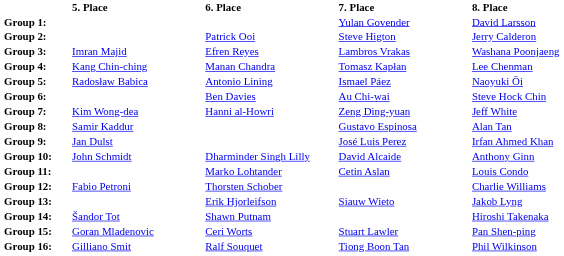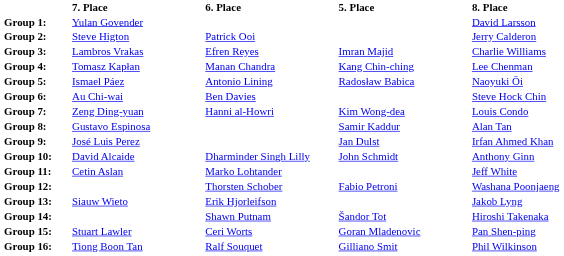 <table>
 <tr>
 <th style="width:6em"></th>
+<th style="width:12em" align="left">7. Place</th>
+<th style="width:12em" align="left">6. Place</th>
 <th style="width:12em" align="left">5. Place</th>
-<th style="width:12em" align="left">6. Place</th>
-<th style="width:12em" align="left">7. Place</th>
 <th style="width:12em" align="left">8. Place</th>
 </tr>
 <tr>
 <td><strong>Group 1:</strong></td>
+<td> <a href='#'>Yulan Govender</a></td>
 <td> </td>
 <td> </td>
-<td> <a href='#'>Yulan Govender</a></td>
 <td> <a href='#'>David Larsson</a></td>
 </tr>
 <tr>
 <td><strong>Group 2:</strong></td>
+<td> <a href='#'>Steve Higton</a></td>
+<td> <a href='#'>Patrick Ooi</a></td>
 <td> </td>
-<td> <a href='#'>Patrick Ooi</a></td>
-<td> <a href='#'>Steve Higton</a></td>
 <td> <a href='#'>Jerry Calderon</a></td>
 </tr>
 <tr>
 <td><strong>Group 3:</strong></td>
+<td> <a href='#'>Lambros Vrakas</a></td>
+<td> <a href='#'>Efren Reyes</a></td>
 <td> <a href='#'>Imran Majid</a></td>
-<td> <a href='#'>Efren Reyes</a></td>
-<td> <a href='#'>Lambros Vrakas</a></td>
-<td> <a href='#'>Washana Poonjaeng</a></td>
+<td> <a href='#'>Charlie Williams</a></td>
 </tr>
 <tr>
 <td><strong>Group 4:</strong></td>
+<td> <a href='#'>Tomasz Kapłan</a></td>
+<td> <a href='#'>Manan Chandra</a></td>
 <td> <a href='#'>Kang Chin-ching</a></td>
-<td> <a href='#'>Manan Chandra</a></td>
-<td> <a href='#'>Tomasz Kapłan</a></td>
 <td> <a href='#'>Lee Chenman</a></td>
 </tr>
 <tr>
 <td><strong>Group 5:</strong></td>
+<td> <a href='#'>Ismael Páez</a></td>
+<td> <a href='#'>Antonio Lining</a></td>
 <td> <a href='#'>Radosław Babica</a></td>
-<td> <a href='#'>Antonio Lining</a></td>
-<td> <a href='#'>Ismael Páez</a></td>
 <td> <a href='#'>Naoyuki Ōi</a></td>
 </tr>
 <tr>
 <td><strong>Group 6:</strong></td>
+<td> <a href='#'>Au Chi-wai</a></td>
+<td> <a href='#'>Ben Davies</a></td>
 <td> </td>
-<td> <a href='#'>Ben Davies</a></td>
-<td> <a href='#'>Au Chi-wai</a></td>
 <td> <a href='#'>Steve Hock Chin</a></td>
 </tr>
 <tr>
 <td><strong>Group 7:</strong></td>
+<td> <a href='#'>Zeng Ding-yuan</a></td>
+<td> <a href='#'>Hanni al-Howri</a></td>
 <td> <a href='#'>Kim Wong-dea</a></td>
-<td> <a href='#'>Hanni al-Howri</a></td>
-<td> <a href='#'>Zeng Ding-yuan</a></td>
-<td> <a href='#'>Jeff White</a></td>
+<td> <a href='#'>Louis Condo</a></td>
 </tr>
 <tr>
 <td><strong>Group 8:</strong></td>
+<td> <a href='#'>Gustavo Espinosa</a></td>
+<td> </td>
 <td> <a href='#'>Samir Kaddur</a></td>
-<td> </td>
-<td> <a href='#'>Gustavo Espinosa</a></td>
 <td> <a href='#'>Alan Tan</a></td>
 </tr>
 <tr>
 <td><strong>Group 9:</strong></td>
+<td> <a href='#'>José Luis Perez</a></td>
+<td> </td>
 <td> <a href='#'>Jan Dulst</a></td>
-<td> </td>
-<td> <a href='#'>José Luis Perez</a></td>
 <td> <a href='#'>Irfan Ahmed Khan</a></td>
 </tr>
 <tr>
 <td><strong>Group 10:</strong></td>
+<td> <a href='#'>David Alcaide</a></td>
+<td> <a href='#'>Dharminder Singh Lilly</a></td>
 <td> <a href='#'>John Schmidt</a></td>
-<td> <a href='#'>Dharminder Singh Lilly</a></td>
-<td> <a href='#'>David Alcaide</a></td>
 <td> <a href='#'>Anthony Ginn</a></td>
 </tr>
 <tr>
 <td><strong>Group 11:</strong></td>
+<td> <a href='#'>Cetin Aslan</a></td>
+<td><a href='#'>Marko Lohtander</a></td>
 <td> </td>
-<td><a href='#'>Marko Lohtander</a></td>
-<td> <a href='#'>Cetin Aslan</a></td>
-<td> <a href='#'>Louis Condo</a></td>
+<td> <a href='#'>Jeff White</a></td>
 </tr>
 <tr>
 <td><strong>Group 12:</strong></td>
+<td> </td>
+<td> <a href='#'>Thorsten Schober</a></td>
 <td> <a href='#'>Fabio Petroni</a></td>
-<td> <a href='#'>Thorsten Schober</a></td>
-<td> </td>
-<td> <a href='#'>Charlie Williams</a></td>
+<td> <a href='#'>Washana Poonjaeng</a></td>
 </tr>
 <tr>
 <td><strong>Group 13:</strong></td>
+<td> <a href='#'>Siauw Wieto</a></td>
+<td> <a href='#'>Erik Hjorleifson</a></td>
 <td> </td>
-<td> <a href='#'>Erik Hjorleifson</a></td>
-<td> <a href='#'>Siauw Wieto</a></td>
 <td> <a href='#'>Jakob Lyng</a></td>
 </tr>
 <tr>
 <td><strong>Group 14:</strong></td>
+<td> </td>
+<td> <a href='#'>Shawn Putnam</a></td>
 <td> <a href='#'>Šandor Tot</a></td>
-<td> <a href='#'>Shawn Putnam</a></td>
-<td> </td>
 <td> <a href='#'>Hiroshi Takenaka</a></td>
 </tr>
 <tr>
 <td><strong>Group 15:</strong></td>
+<td> <a href='#'>Stuart Lawler</a></td>
+<td> <a href='#'>Ceri Worts</a></td>
 <td> <a href='#'>Goran Mladenovic</a></td>
-<td> <a href='#'>Ceri Worts</a></td>
-<td> <a href='#'>Stuart Lawler</a></td>
 <td> <a href='#'>Pan Shen-ping</a></td>
 </tr>
 <tr>
 <td><strong>Group 16:</strong></td>
+<td> <a href='#'>Tiong Boon Tan</a></td>
+<td> <a href='#'>Ralf Souquet</a></td>
 <td> <a href='#'>Gilliano Smit</a></td>
-<td> <a href='#'>Ralf Souquet</a></td>
-<td> <a href='#'>Tiong Boon Tan</a></td>
 <td> <a href='#'>Phil Wilkinson</a></td>
 </tr>
 </table>
